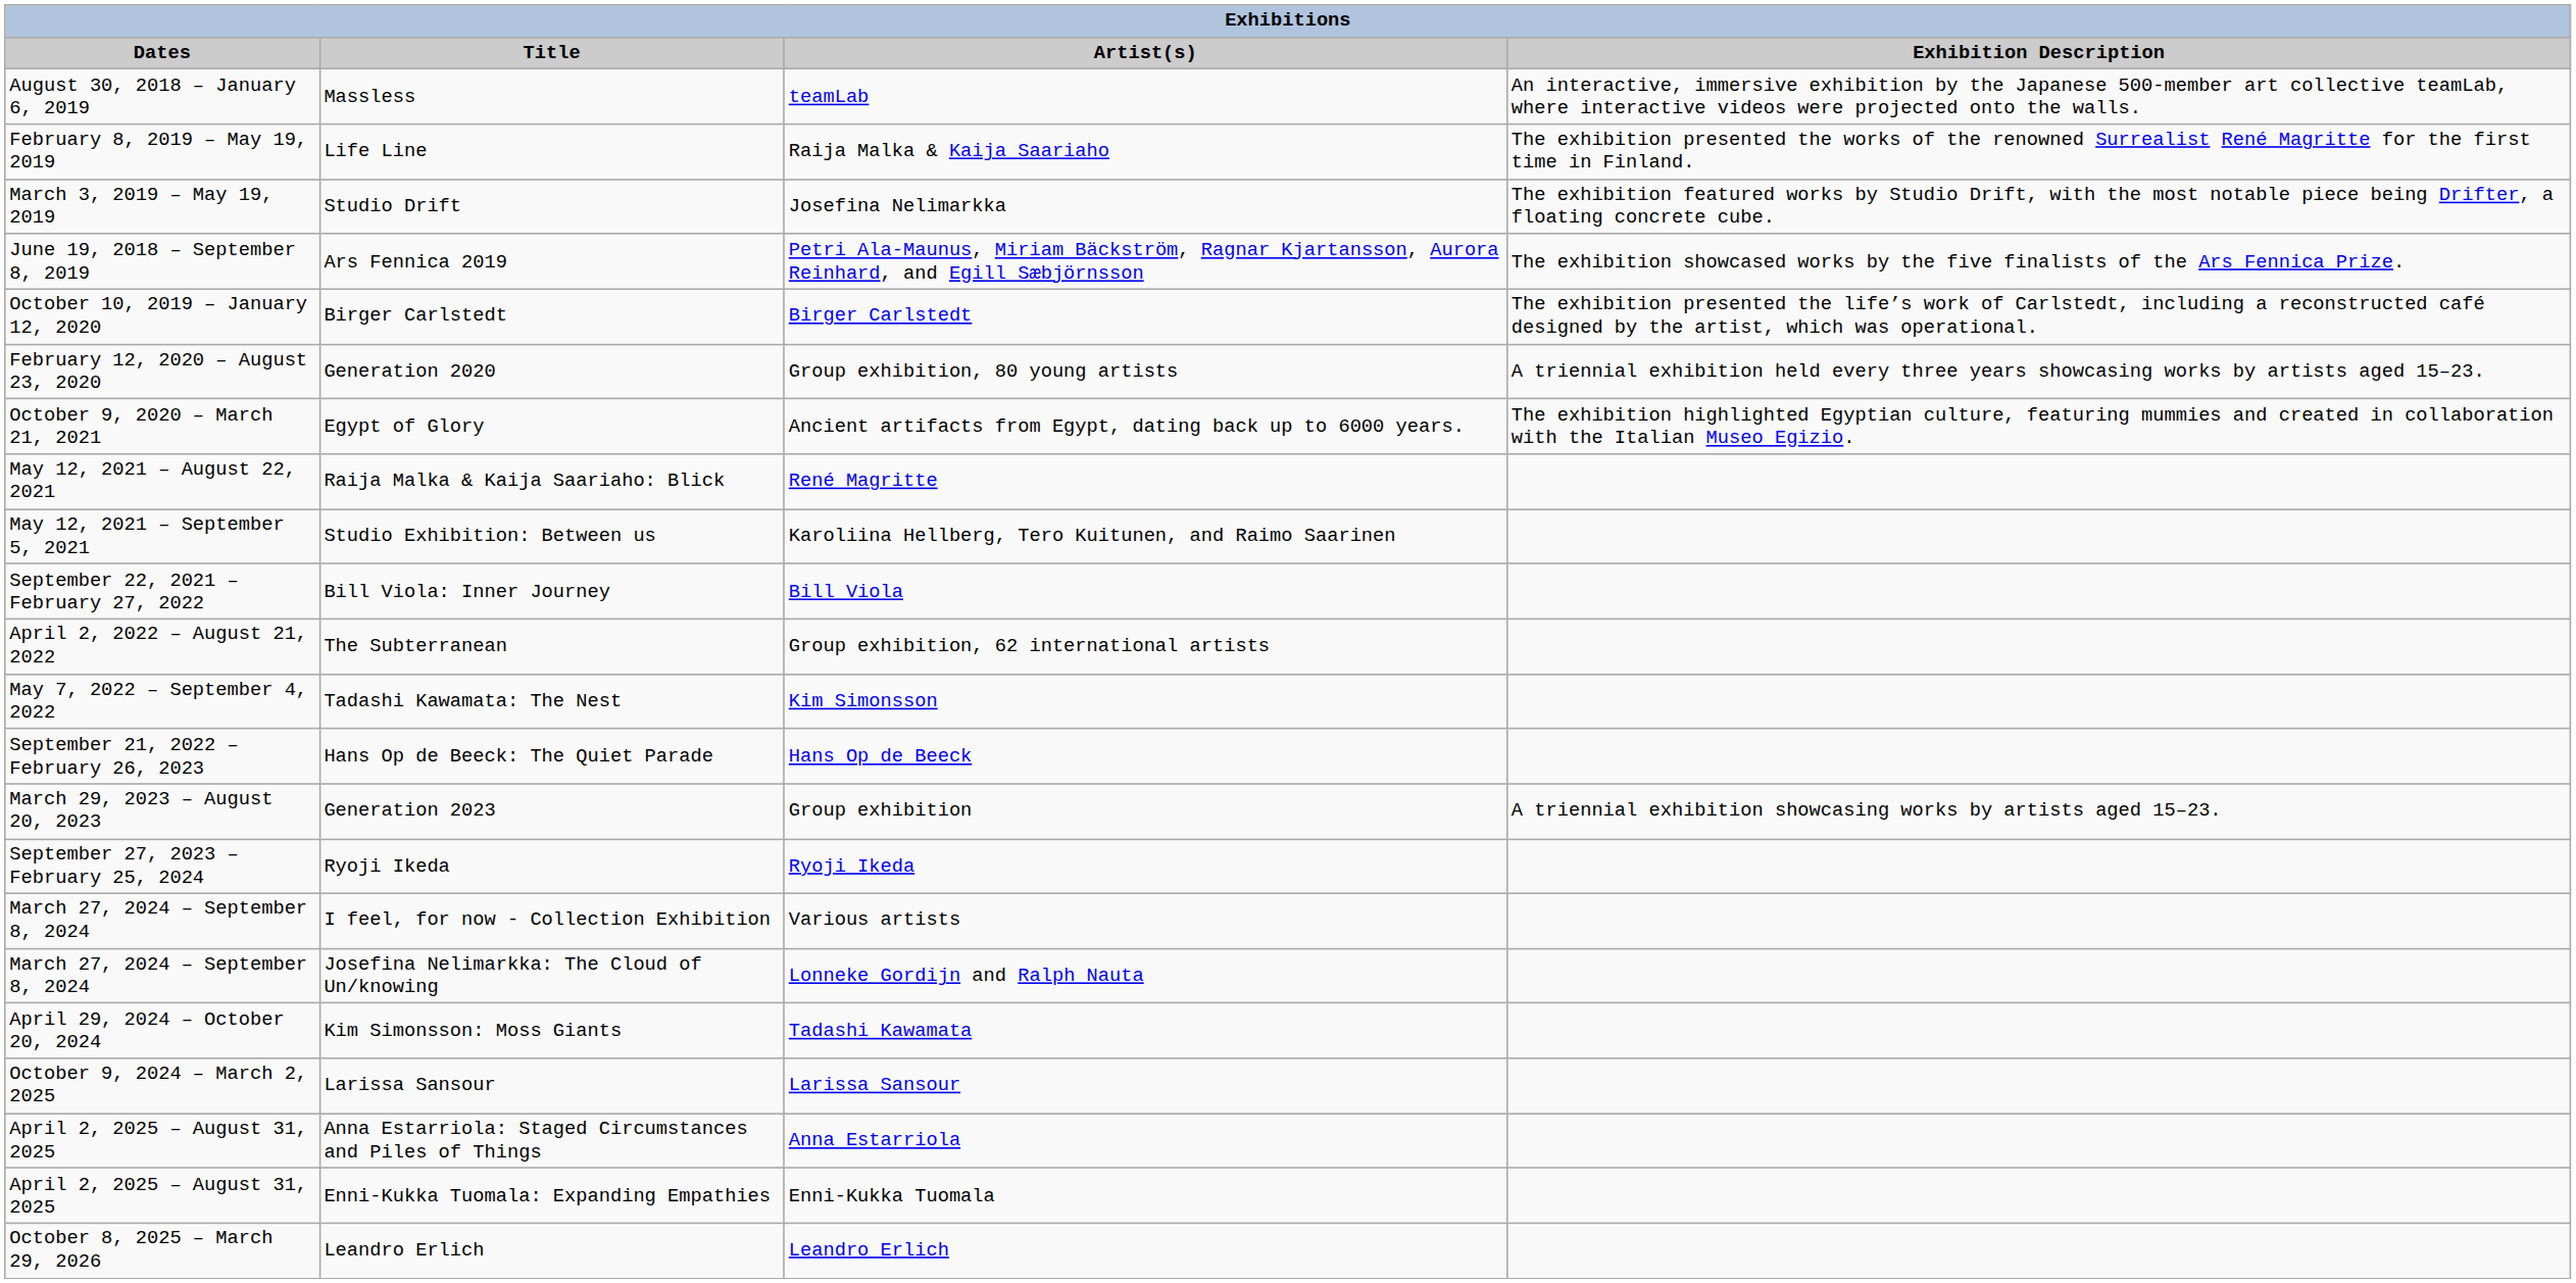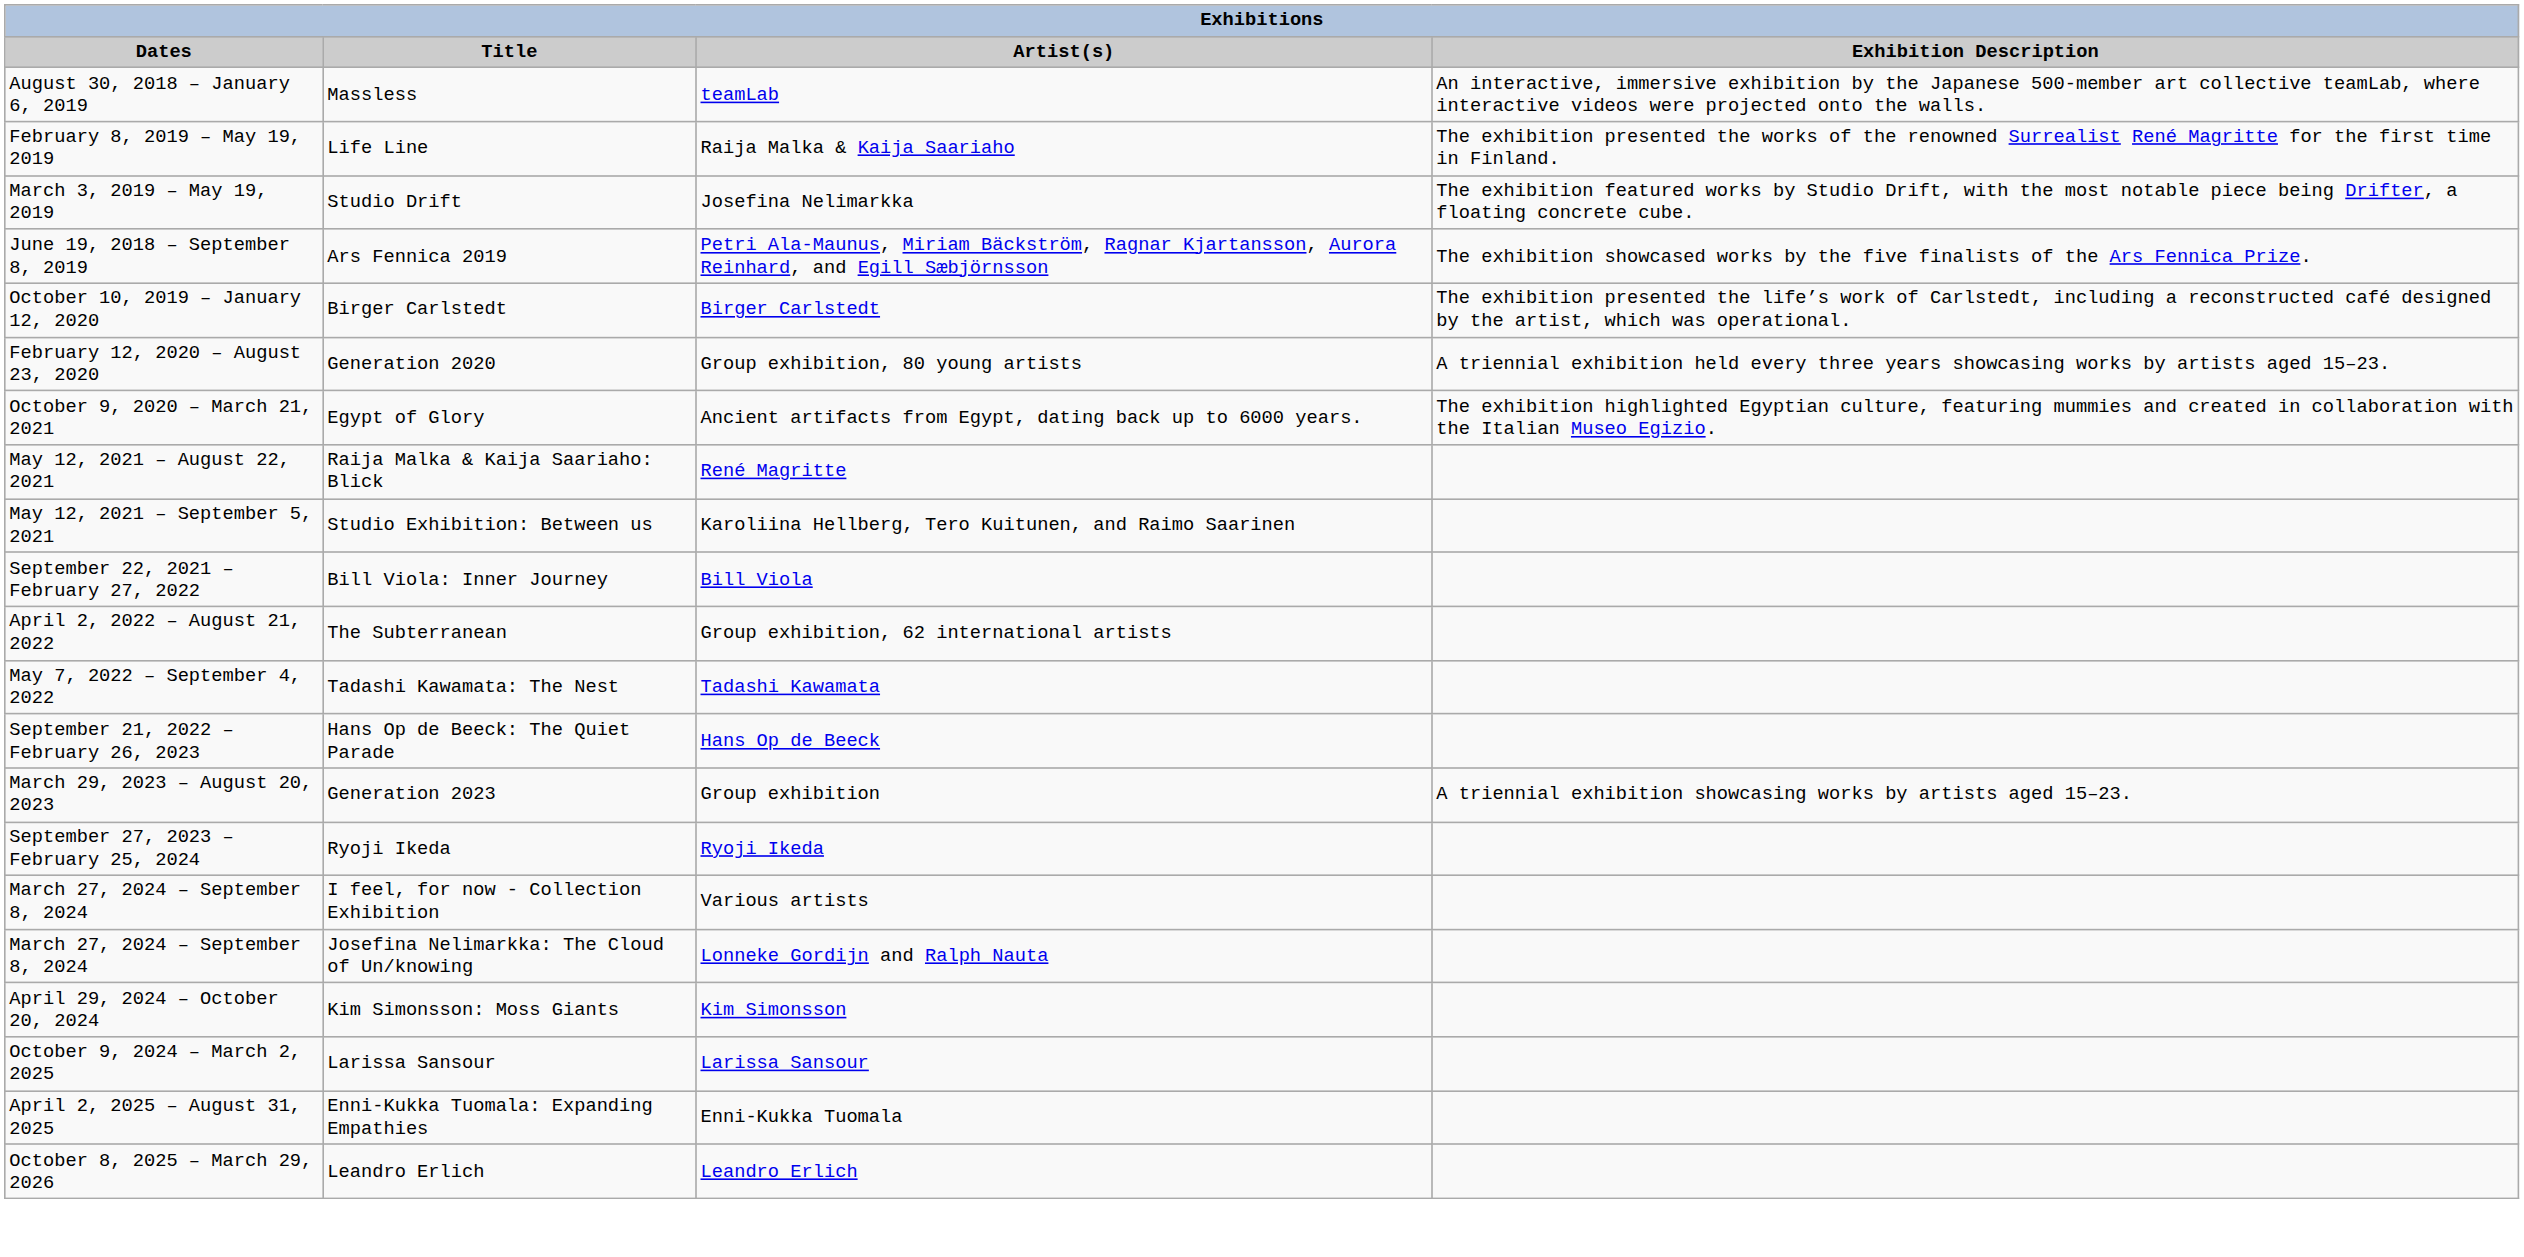 <table class="wikitable" style="font-size:90%">
 <tr style="text-align:center;">
 <th colspan="4" style="background:#B0C4DE;">Exhibitions</th>
 </tr>
 <tr style="text-align:center;">
 <th style="background:#ccc;">Dates</th>
 <th style="background:#ccc;">Title</th>
 <th style="background:#ccc;">Artist(s)</th>
 <th style="background:#ccc;">Exhibition Description</th>
 </tr>
 <tr>
 <td>August 30, 2018 – January 6, 2019</td>
 <td>Massless</td>
 <td><a href='#'>teamLab</a></td>
 <td>An interactive, immersive exhibition by the Japanese 500-member art collective teamLab, where interactive videos were projected onto the walls.</td>
 </tr>
 <tr>
 <td>February 8, 2019 – May 19, 2019</td>
 <td>Life Line</td>
 <td>Raija Malka & <a href='#'>Kaija Saariaho</a></td>
 <td>The exhibition presented the works of the renowned <a href='#'>Surrealist</a> <a href='#'>René Magritte</a> for the first time in Finland.</td>
 </tr>
 <tr>
 <td>March 3, 2019 – May 19, 2019</td>
 <td>Studio Drift</td>
 <td>Josefina Nelimarkka</td>
 <td>The exhibition featured works by Studio Drift, with the most notable piece being <a href='#'>Drifter</a>, a floating concrete cube.</td>
 </tr>
 <tr>
 <td>June 19, 2018 – September 8, 2019</td>
 <td>Ars Fennica 2019</td>
 <td><a href='#'>Petri Ala-Maunus</a>, <a href='#'>Miriam Bäckström</a>, <a href='#'>Ragnar Kjartansson</a>, <a href='#'>Aurora Reinhard</a>, and <a href='#'>Egill Sæbjörnsson</a></td>
 <td>The exhibition showcased works by the five finalists of the <a href='#'>Ars Fennica Prize</a>.</td>
 </tr>
 <tr>
 <td>October 10, 2019 – January 12, 2020</td>
 <td>Birger Carlstedt</td>
 <td><a href='#'>Birger Carlstedt</a></td>
 <td>The exhibition presented the life’s work of Carlstedt, including a reconstructed café designed by the artist, which was operational.</td>
 </tr>
 <tr>
 <td>February 12, 2020 – August 23, 2020</td>
 <td>Generation 2020</td>
 <td>Group exhibition, 80 young artists</td>
 <td>A triennial exhibition held every three years showcasing works by artists aged 15–23.</td>
 </tr>
 <tr>
 <td>October 9, 2020 – March 21, 2021</td>
 <td>Egypt of Glory</td>
 <td>Ancient artifacts from Egypt, dating back up to 6000 years.</td>
 <td>The exhibition highlighted Egyptian culture, featuring mummies and created in collaboration with the Italian <a href='#'>Museo Egizio</a>.</td>
 </tr>
 <tr>
 <td>May 12, 2021 – August 22, 2021</td>
 <td>Raija Malka & Kaija Saariaho: Blick</td>
 <td><a href='#'>René Magritte</a></td>
 <td></td>
 </tr>
 <tr>
 <td>May 12, 2021 – September 5, 2021</td>
 <td>Studio Exhibition: Between us</td>
 <td>Karoliina Hellberg, Tero Kuitunen, and Raimo Saarinen</td>
 <td></td>
 </tr>
 <tr>
 <td>September 22, 2021 – February 27, 2022</td>
 <td>Bill Viola: Inner Journey</td>
 <td><a href='#'>Bill Viola</a></td>
 <td></td>
 </tr>
 <tr>
 <td>April 2, 2022 – August 21, 2022</td>
 <td>The Subterranean</td>
 <td>Group exhibition, 62 international artists</td>
 <td></td>
 </tr>
 <tr>
 <td>May 7, 2022 – September 4, 2022</td>
 <td>Tadashi Kawamata: The Nest</td>
-<td><a href='#'>Kim Simonsson</a></td>
+<td><a href='#'>Tadashi Kawamata</a></td>
 <td></td>
 </tr>
 <tr>
 <td>September 21, 2022 – February 26, 2023</td>
 <td>Hans Op de Beeck: The Quiet Parade</td>
 <td><a href='#'>Hans Op de Beeck</a></td>
 <td></td>
 </tr>
 <tr>
 <td>March 29, 2023 – August 20, 2023</td>
 <td>Generation 2023</td>
 <td>Group exhibition</td>
 <td>A triennial exhibition showcasing works by artists aged 15–23.</td>
 </tr>
 <tr>
 <td>September 27, 2023 – February 25, 2024</td>
 <td>Ryoji Ikeda</td>
 <td><a href='#'>Ryoji Ikeda</a></td>
 <td></td>
 </tr>
 <tr>
 <td>March 27, 2024 – September 8, 2024</td>
 <td>I feel, for now - Collection Exhibition</td>
 <td>Various artists</td>
 <td></td>
 </tr>
 <tr>
 <td>March 27, 2024 – September 8, 2024</td>
 <td>Josefina Nelimarkka: The Cloud of Un/knowing</td>
 <td><a href='#'>Lonneke Gordijn</a> and <a href='#'>Ralph Nauta</a></td>
 <td></td>
 </tr>
 <tr>
 <td>April 29, 2024 – October 20, 2024</td>
 <td>Kim Simonsson: Moss Giants</td>
-<td><a href='#'>Tadashi Kawamata</a></td>
+<td><a href='#'>Kim Simonsson</a></td>
 <td></td>
 </tr>
 <tr>
 <td>October 9, 2024 – March 2, 2025</td>
 <td>Larissa Sansour</td>
 <td><a href='#'>Larissa Sansour</a></td>
-<td></td>
-</tr>
-<tr>
-<td>April 2, 2025 – August 31, 2025</td>
-<td>Anna Estarriola: Staged Circumstances and Piles of Things</td>
-<td><a href='#'>Anna Estarriola</a></td>
 <td></td>
 </tr>
 <tr>
 <td>April 2, 2025 – August 31, 2025</td>
 <td>Enni-Kukka Tuomala: Expanding Empathies</td>
 <td>Enni-Kukka Tuomala</td>
 <td></td>
 </tr>
 <tr>
 <td>October 8, 2025 – March 29, 2026</td>
 <td>Leandro Erlich</td>
 <td><a href='#'>Leandro Erlich</a></td>
 <td></td>
 </tr>
 </table>
